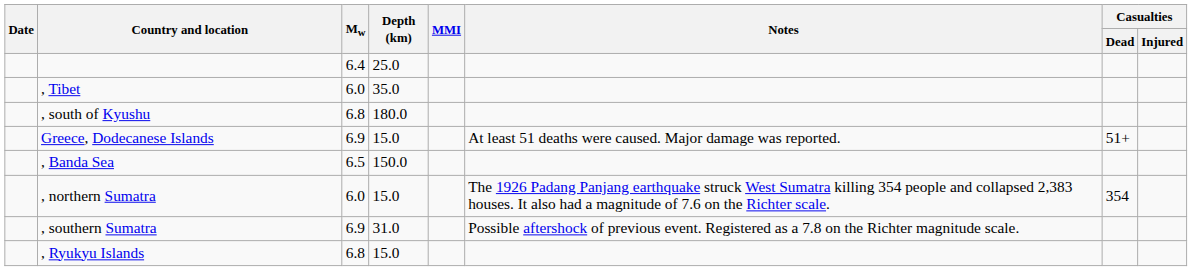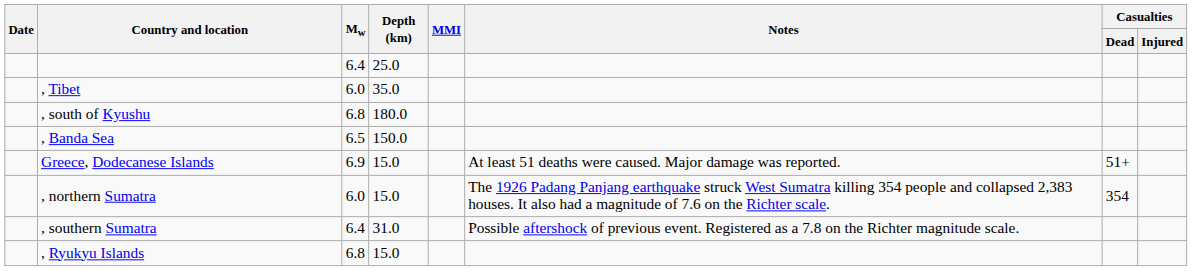 <table class="wikitable sortable sort-under mw-collapsible" style="border:1px black; margin-left:1em;">
 <tr>
 <th rowspan="2"><small>Date</small></th>
 <th rowspan="2" style="width: 310px"><small>Country and location</small></th>
 <th rowspan="2"><small>M<sub>w</sub></small></th>
 <th rowspan="2"><small>Depth (km)</small></th>
 <th rowspan="2"><small><a href='#'>MMI</a></small></th>
 <th rowspan="2" class="unsortable"><small>Notes</small></th>
 <th colspan="2"><small>Casualties</small></th>
 </tr>
 <tr>
 <th><small>Dead</small></th>
 <th><small>Injured</small></th>
 </tr>
 <tr>
 <td></td>
 <td></td>
 <td>6.4</td>
 <td>25.0</td>
 <td></td>
 <td></td>
 <td></td>
 <td></td>
 </tr>
 <tr>
 <td></td>
 <td>, <a href='#'>Tibet</a></td>
 <td>6.0</td>
 <td>35.0</td>
 <td></td>
 <td></td>
 <td></td>
 <td></td>
 </tr>
 <tr>
 <td></td>
 <td>, south of <a href='#'>Kyushu</a></td>
 <td>6.8</td>
 <td>180.0</td>
 <td></td>
 <td></td>
 <td></td>
 <td></td>
 </tr>
 <tr>
 <td></td>
+<td>, <a href='#'>Banda Sea</a></td>
+<td>6.5</td>
+<td>150.0</td>
+<td></td>
+<td></td>
+<td></td>
+<td></td>
+</tr>
+<tr>
+<td></td>
 <td> <a href='#'>Greece</a>, <a href='#'>Dodecanese Islands</a></td>
 <td>6.9</td>
 <td>15.0</td>
 <td></td>
 <td>At least 51 deaths were caused. Major damage was reported.</td>
 <td>51+</td>
-<td></td>
-</tr>
-<tr>
-<td></td>
-<td>, <a href='#'>Banda Sea</a></td>
-<td>6.5</td>
-<td>150.0</td>
-<td></td>
-<td></td>
-<td></td>
 <td></td>
 </tr>
 <tr>
 <td></td>
 <td>, northern <a href='#'>Sumatra</a></td>
 <td>6.0</td>
 <td>15.0</td>
 <td></td>
 <td>The <a href='#'>1926 Padang Panjang earthquake</a> struck <a href='#'>West Sumatra</a> killing 354 people and collapsed 2,383 houses. It also had a magnitude of 7.6 on the <a href='#'>Richter scale</a>.</td>
 <td>354</td>
 <td></td>
 </tr>
 <tr>
 <td></td>
 <td>, southern <a href='#'>Sumatra</a></td>
-<td>6.9</td>
+<td>6.4</td>
 <td>31.0</td>
 <td></td>
 <td>Possible <a href='#'>aftershock</a> of previous event. Registered as a 7.8 on the Richter magnitude scale.</td>
 <td></td>
 <td></td>
 </tr>
 <tr>
 <td></td>
 <td>, <a href='#'>Ryukyu Islands</a></td>
 <td>6.8</td>
 <td>15.0</td>
 <td></td>
 <td></td>
 <td></td>
 <td></td>
 </tr>
 </table>
